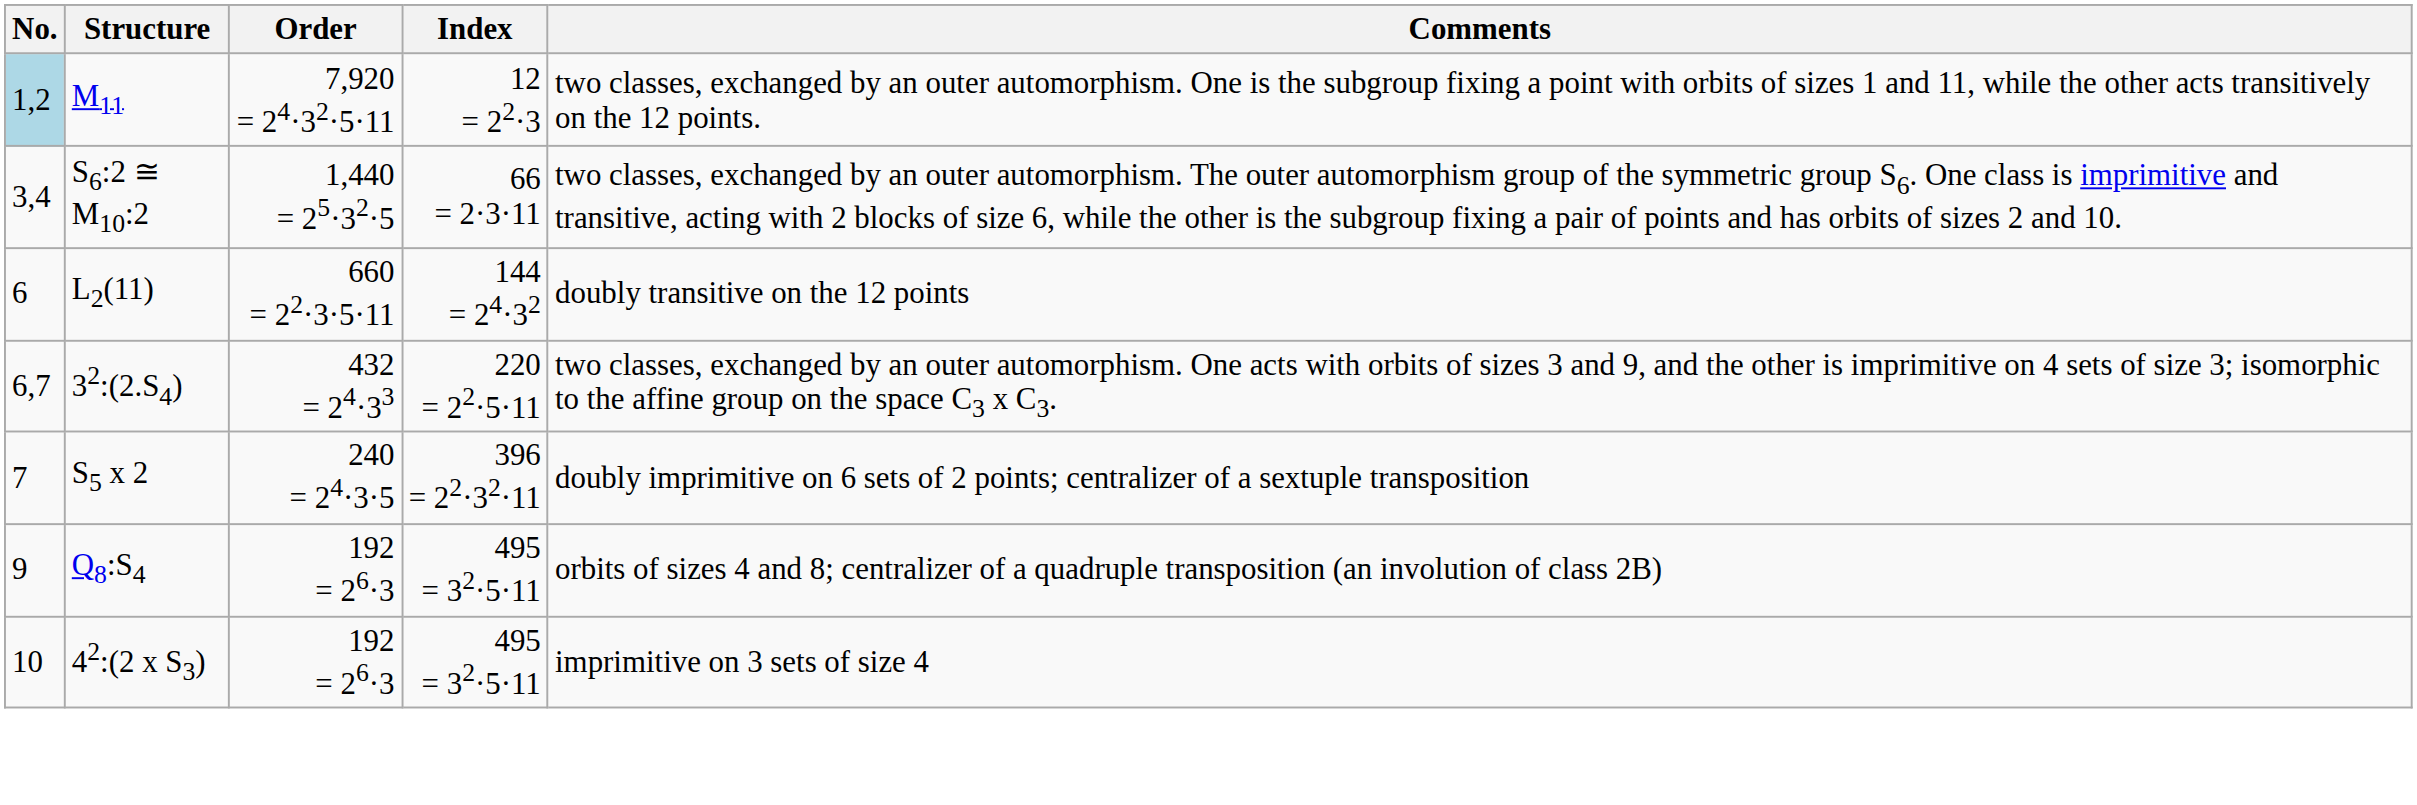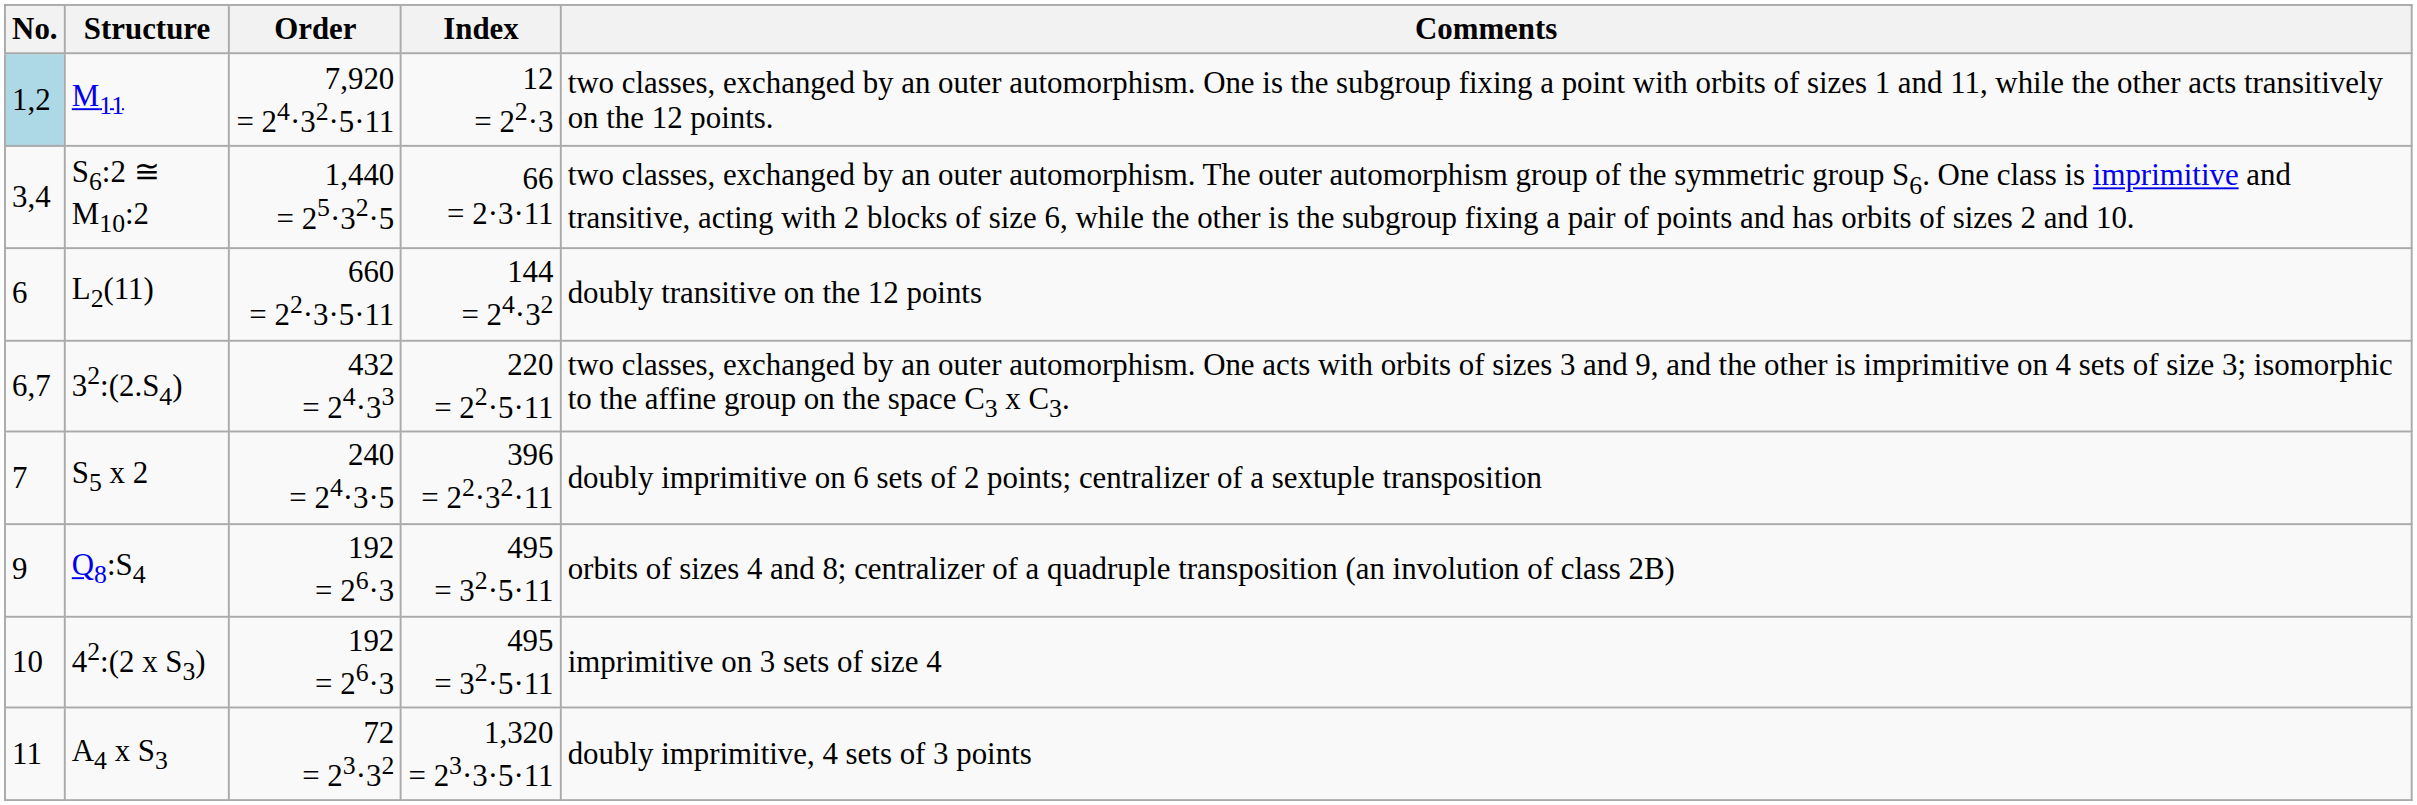 <table class="wikitable">
 <tr>
 <th>No.</th>
 <th>Structure</th>
 <th>Order</th>
 <th>Index</th>
 <th>Comments</th>
 </tr>
 <tr>
 <td style="background: lightblue;">1,2</td>
 <td><a href='#'>M<sub>11</sub></a></td>
 <td align=right>7,920<br>= 2<sup>4</sup>·3<sup>2</sup>·5·11</td>
 <td align=right>12<br>= 2<sup>2</sup>·3</td>
 <td>two classes, exchanged by an outer automorphism. One is the subgroup fixing a point with orbits of sizes 1 and 11, while the other acts transitively on the 12 points.</td>
 </tr>
 <tr>
 <td>3,4</td>
 <td>S<sub>6</sub>:2 ≅ M<sub>10</sub>:2</td>
 <td align=right>1,440<br>= 2<sup>5</sup>·3<sup>2</sup>·5</td>
 <td align=right>66<br>= 2·3·11</td>
 <td>two classes, exchanged by an outer automorphism. The outer automorphism group of the symmetric group S<sub>6</sub>. One class is <a href='#'>imprimitive</a> and transitive, acting with 2 blocks of size 6, while the other is the subgroup fixing a pair of points and has orbits of sizes 2 and 10.</td>
 </tr>
 <tr>
 <td>6</td>
 <td>L<sub>2</sub>(11)</td>
 <td align=right>660<br>= 2<sup>2</sup>·3·5·11</td>
 <td align=right>144<br>= 2<sup>4</sup>·3<sup>2</sup></td>
 <td>doubly transitive on the 12 points</td>
 </tr>
 <tr>
 <td>6,7</td>
 <td>3<sup>2</sup>:(2.S<sub>4</sub>)</td>
 <td align=right>432<br>= 2<sup>4</sup>·3<sup>3</sup></td>
 <td align=right>220<br>= 2<sup>2</sup>·5·11</td>
 <td>two classes, exchanged by an outer automorphism. One acts with orbits of sizes 3 and 9, and the other is imprimitive on 4 sets of size 3; isomorphic to the affine group on the space C<sub>3</sub> x C<sub>3</sub>.</td>
 </tr>
 <tr>
 <td>7</td>
 <td>S<sub>5</sub> x 2</td>
 <td align=right>240<br>= 2<sup>4</sup>·3·5</td>
 <td align=right>396<br>= 2<sup>2</sup>·3<sup>2</sup>·11</td>
 <td>doubly imprimitive on 6 sets of 2 points; centralizer of a sextuple transposition</td>
 </tr>
 <tr>
 <td>9</td>
 <td><a href='#'>Q<sub>8</sub></a>:S<sub>4</sub></td>
 <td align=right>192<br>= 2<sup>6</sup>·3</td>
 <td align=right>495<br>= 3<sup>2</sup>·5·11</td>
 <td>orbits of sizes 4 and 8; centralizer of a quadruple transposition (an involution of class 2B)</td>
 </tr>
 <tr>
 <td>10</td>
 <td>4<sup>2</sup>:(2 x S<sub>3</sub>)</td>
 <td align=right>192<br>= 2<sup>6</sup>·3</td>
 <td align=right>495<br>= 3<sup>2</sup>·5·11</td>
 <td>imprimitive on 3 sets of size 4</td>
 </tr>
+<tr>
+<td>11</td>
+<td>A<sub>4</sub> x S<sub>3</sub></td>
+<td align=right>72<br>= 2<sup>3</sup>·3<sup>2</sup></td>
+<td align=right>1,320<br>= 2<sup>3</sup>·3·5·11</td>
+<td>doubly imprimitive, 4 sets of 3 points</td>
+</tr>
 </table>
